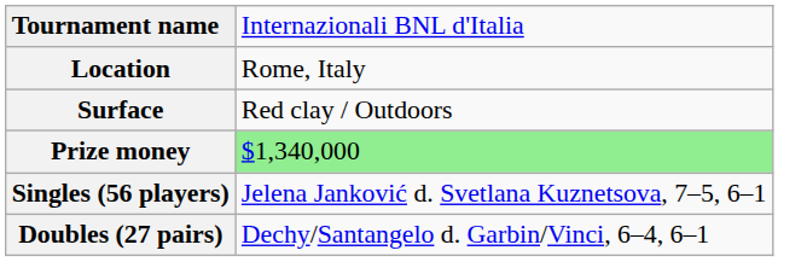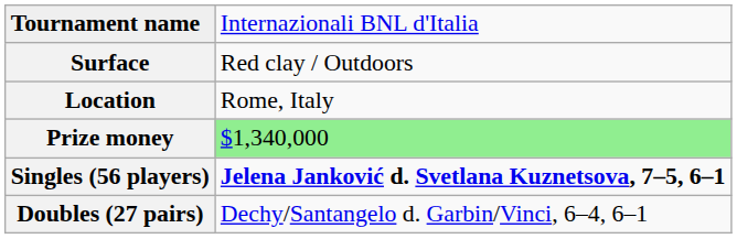 <table class="wikitable">
 <tr>
 <td bgcolor="#EFEFEF"><strong>Tournament name</strong></td>
 <td><a href='#'>Internazionali BNL d'Italia</a></td>
 </tr>
 <tr>
+<th>Surface</th>
+<td>Red clay / Outdoors</td>
+</tr>
+<tr>
 <th>Location</th>
 <td>Rome, Italy</td>
-</tr>
-<tr>
-<th>Surface</th>
-<td>Red clay / Outdoors</td>
 </tr>
 <tr>
 <th>Prize money</th>
 <td style="background: lightgreen;"><a href='#'>$</a>1,340,000</td>
 </tr>
 <tr>
 <th>Singles (56 players)</th>
-<td><a href='#'>Jelena Janković</a> d. <a href='#'>Svetlana Kuznetsova</a>, 7–5, 6–1</td>
+<td><strong><a href='#'>Jelena Janković</a> d. <a href='#'>Svetlana Kuznetsova</a>, 7–5, 6–1</strong></td>
 </tr>
 <tr>
 <th>Doubles (27 pairs)</th>
 <td><a href='#'>Dechy</a>/<a href='#'>Santangelo</a> d. <a href='#'>Garbin</a>/<a href='#'>Vinci</a>, 6–4, 6–1</td>
 </tr>
 </table>
